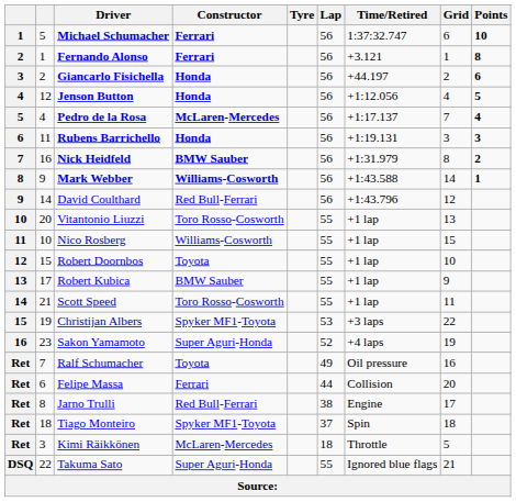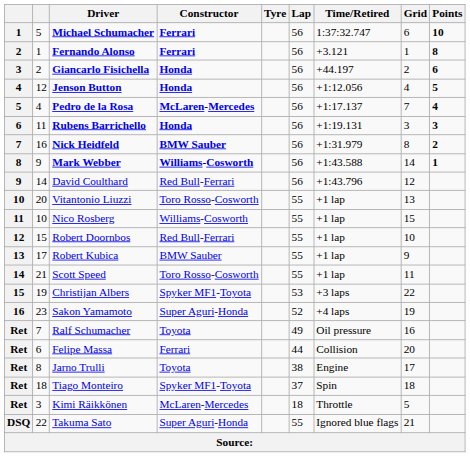 <table class="wikitable" style="font-size: 85%;">
 <tr>
 <th></th>
 <th></th>
 <th>Driver</th>
 <th>Constructor</th>
 <th>Tyre</th>
 <th>Lap</th>
 <th>Time/Retired</th>
 <th>Grid</th>
 <th>Points</th>
 </tr>
 <tr>
 <th>1</th>
 <td>5</td>
 <td> <strong><a href='#'>Michael Schumacher</a></strong></td>
 <td><strong><a href='#'>Ferrari</a></strong></td>
 <td></td>
 <td>56</td>
 <td>1:37:32.747</td>
 <td>6</td>
 <td><strong>10</strong></td>
 </tr>
 <tr>
 <th>2</th>
 <td>1</td>
 <td> <strong><a href='#'>Fernando Alonso</a></strong></td>
 <td><strong><a href='#'>Ferrari</a></strong></td>
 <td></td>
 <td>56</td>
 <td>+3.121</td>
 <td>1</td>
 <td><strong>8</strong></td>
 </tr>
 <tr>
 <th>3</th>
 <td>2</td>
 <td> <strong><a href='#'>Giancarlo Fisichella</a></strong></td>
 <td><strong><a href='#'>Honda</a></strong></td>
 <td></td>
 <td>56</td>
 <td>+44.197</td>
 <td>2</td>
 <td><strong>6</strong></td>
 </tr>
 <tr>
 <th>4</th>
 <td>12</td>
 <td> <strong><a href='#'>Jenson Button</a></strong></td>
 <td><strong><a href='#'>Honda</a></strong></td>
 <td></td>
 <td>56</td>
 <td>+1:12.056</td>
 <td>4</td>
 <td><strong>5</strong></td>
 </tr>
 <tr>
 <th>5</th>
 <td>4</td>
 <td> <strong><a href='#'>Pedro de la Rosa</a></strong></td>
 <td><strong><a href='#'>McLaren</a>-<a href='#'>Mercedes</a></strong></td>
 <td></td>
 <td>56</td>
 <td>+1:17.137</td>
 <td>7</td>
 <td><strong>4</strong></td>
 </tr>
 <tr>
 <th>6</th>
 <td>11</td>
 <td> <strong><a href='#'>Rubens Barrichello</a></strong></td>
 <td><strong><a href='#'>Honda</a></strong></td>
 <td></td>
 <td>56</td>
 <td>+1:19.131</td>
 <td>3</td>
 <td><strong>3</strong></td>
 </tr>
 <tr>
 <th>7</th>
 <td>16</td>
 <td> <strong><a href='#'>Nick Heidfeld</a></strong></td>
 <td><strong><a href='#'>BMW Sauber</a></strong></td>
 <td></td>
 <td>56</td>
 <td>+1:31.979</td>
 <td>8</td>
 <td><strong>2</strong></td>
 </tr>
 <tr>
 <th>8</th>
 <td>9</td>
 <td> <strong><a href='#'>Mark Webber</a></strong></td>
 <td><strong><a href='#'>Williams</a>-<a href='#'>Cosworth</a></strong></td>
 <td></td>
 <td>56</td>
 <td>+1:43.588</td>
 <td>14</td>
 <td><strong>1</strong></td>
 </tr>
 <tr>
 <th>9</th>
 <td>14</td>
 <td> <a href='#'>David Coulthard</a></td>
 <td><a href='#'>Red Bull</a>-<a href='#'>Ferrari</a></td>
 <td></td>
 <td>56</td>
 <td>+1:43.796</td>
 <td>12</td>
 <td></td>
 </tr>
 <tr>
 <th>10</th>
 <td>20</td>
 <td> <a href='#'>Vitantonio Liuzzi</a></td>
 <td><a href='#'>Toro Rosso</a>-<a href='#'>Cosworth</a></td>
 <td></td>
 <td>55</td>
 <td>+1 lap</td>
 <td>13</td>
 <td></td>
 </tr>
 <tr>
 <th>11</th>
 <td>10</td>
 <td> <a href='#'>Nico Rosberg</a></td>
 <td><a href='#'>Williams</a>-<a href='#'>Cosworth</a></td>
 <td></td>
 <td>55</td>
 <td>+1 lap</td>
 <td>15</td>
 <td></td>
 </tr>
 <tr>
 <th>12</th>
 <td>15</td>
 <td> <a href='#'>Robert Doornbos</a></td>
-<td><a href='#'>Toyota</a></td>
+<td><a href='#'>Red Bull</a>-<a href='#'>Ferrari</a></td>
 <td></td>
 <td>55</td>
 <td>+1 lap</td>
 <td>10</td>
 <td></td>
 </tr>
 <tr>
 <th>13</th>
 <td>17</td>
 <td> <a href='#'>Robert Kubica</a></td>
 <td><a href='#'>BMW Sauber</a></td>
 <td></td>
 <td>55</td>
 <td>+1 lap</td>
 <td>9</td>
 <td></td>
 </tr>
 <tr>
 <th>14</th>
 <td>21</td>
 <td> <a href='#'>Scott Speed</a></td>
 <td><a href='#'>Toro Rosso</a>-<a href='#'>Cosworth</a></td>
 <td></td>
 <td>55</td>
 <td>+1 lap</td>
 <td>11</td>
 <td></td>
 </tr>
 <tr>
 <th>15</th>
 <td>19</td>
 <td> <a href='#'>Christijan Albers</a></td>
 <td><a href='#'>Spyker MF1</a>-<a href='#'>Toyota</a></td>
 <td></td>
 <td>53</td>
 <td>+3 laps</td>
 <td>22</td>
 <td></td>
 </tr>
 <tr>
 <th>16</th>
 <td>23</td>
 <td> <a href='#'>Sakon Yamamoto</a></td>
 <td><a href='#'>Super Aguri</a>-<a href='#'>Honda</a></td>
 <td></td>
 <td>52</td>
 <td>+4 laps</td>
 <td>19</td>
 <td></td>
 </tr>
 <tr>
 <th>Ret</th>
 <td>7</td>
 <td> <a href='#'>Ralf Schumacher</a></td>
 <td><a href='#'>Toyota</a></td>
 <td></td>
 <td>49</td>
 <td>Oil pressure</td>
 <td>16</td>
 <td></td>
 </tr>
 <tr>
 <th>Ret</th>
 <td>6</td>
 <td> <a href='#'>Felipe Massa</a></td>
 <td><a href='#'>Ferrari</a></td>
 <td></td>
 <td>44</td>
 <td>Collision</td>
 <td>20</td>
 <td></td>
 </tr>
 <tr>
 <th>Ret</th>
 <td>8</td>
 <td> <a href='#'>Jarno Trulli</a></td>
-<td><a href='#'>Red Bull</a>-<a href='#'>Ferrari</a></td>
+<td><a href='#'>Toyota</a></td>
 <td></td>
 <td>38</td>
 <td>Engine</td>
 <td>17</td>
 <td></td>
 </tr>
 <tr>
 <th>Ret</th>
 <td>18</td>
 <td> <a href='#'>Tiago Monteiro</a></td>
 <td><a href='#'>Spyker MF1</a>-<a href='#'>Toyota</a></td>
 <td></td>
 <td>37</td>
 <td>Spin</td>
 <td>18</td>
 <td></td>
 </tr>
 <tr>
 <th>Ret</th>
 <td>3</td>
 <td> <a href='#'>Kimi Räikkönen</a></td>
 <td><a href='#'>McLaren</a>-<a href='#'>Mercedes</a></td>
 <td></td>
 <td>18</td>
 <td>Throttle</td>
 <td>5</td>
 <td></td>
 </tr>
 <tr>
 <th>DSQ</th>
 <td>22</td>
 <td> <a href='#'>Takuma Sato</a></td>
 <td><a href='#'>Super Aguri</a>-<a href='#'>Honda</a></td>
 <td></td>
 <td>55</td>
 <td>Ignored blue flags</td>
 <td>21</td>
 <td></td>
 </tr>
 <tr>
 <th colspan="9">Source:</th>
 </tr>
 </table>
